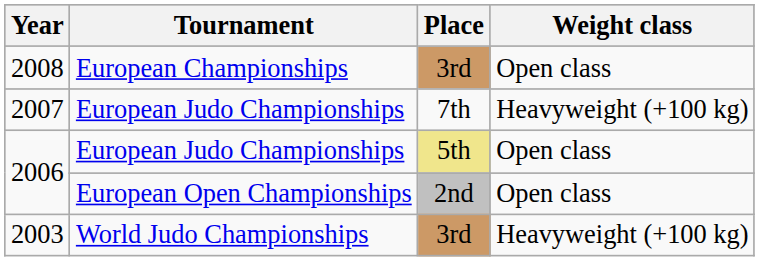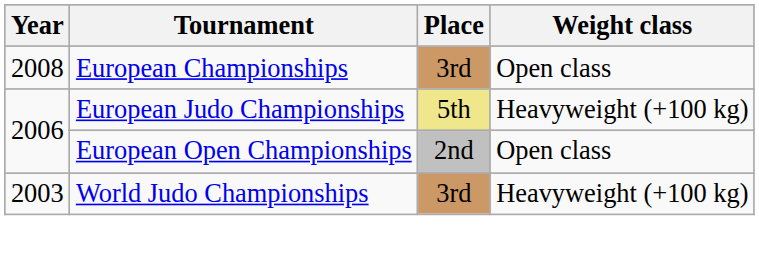 <table class=wikitable>
 <tr>
 <th>Year</th>
 <th>Tournament</th>
 <th>Place</th>
 <th>Weight class</th>
 </tr>
 <tr>
 <td>2008</td>
 <td><a href='#'>European Championships</a></td>
 <td bgcolor="cc9966" align="center">3rd</td>
 <td>Open class</td>
 </tr>
 <tr>
-<td>2007</td>
-<td><a href='#'>European Judo Championships</a></td>
-<td align="center">7th</td>
-<td>Heavyweight (+100 kg)</td>
-</tr>
-<tr>
 <td rowspan=2>2006</td>
 <td><a href='#'>European Judo Championships</a></td>
 <td align="center" style="background: khaki;">5th</td>
-<td>Open class</td>
+<td>Heavyweight (+100 kg)</td>
 </tr>
 <tr>
 <td><a href='#'>European Open Championships</a></td>
 <td bgcolor="silver" align="center">2nd</td>
 <td>Open class</td>
 </tr>
 <tr>
 <td>2003</td>
 <td><a href='#'>World Judo Championships</a></td>
 <td bgcolor="cc9966" align="center">3rd</td>
 <td>Heavyweight (+100 kg)</td>
 </tr>
 </table>
